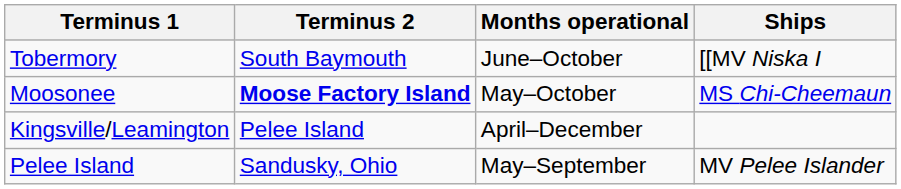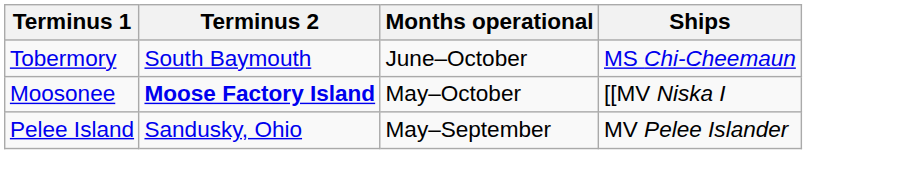 <table class="wikitable">
 <tr>
 <th>Terminus 1</th>
 <th>Terminus 2</th>
 <th>Months operational</th>
 <th>Ships</th>
 </tr>
 <tr>
 <td><a href='#'>Tobermory</a></td>
 <td><a href='#'>South Baymouth</a></td>
 <td>June–October</td>
-<td>[[MV <em>Niska I</em></td>
+<td><a href='#'>MS <em>Chi-Cheemaun</em></a></td>
 </tr>
 <tr>
 <td><a href='#'>Moosonee</a></td>
 <td><strong><a href='#'>Moose Factory Island</a></strong></td>
 <td>May–October</td>
-<td><a href='#'>MS <em>Chi-Cheemaun</em></a></td>
-</tr>
-<tr>
-<td><a href='#'>Kingsville</a>/<a href='#'>Leamington</a></td>
-<td><a href='#'>Pelee Island</a></td>
-<td>April–December</td>
-<td></td>
+<td>[[MV <em>Niska I</em></td>
 </tr>
 <tr>
 <td><a href='#'>Pelee Island</a></td>
 <td><a href='#'>Sandusky, Ohio</a></td>
 <td>May–September</td>
 <td>MV <em>Pelee Islander</em></td>
 </tr>
 </table>
